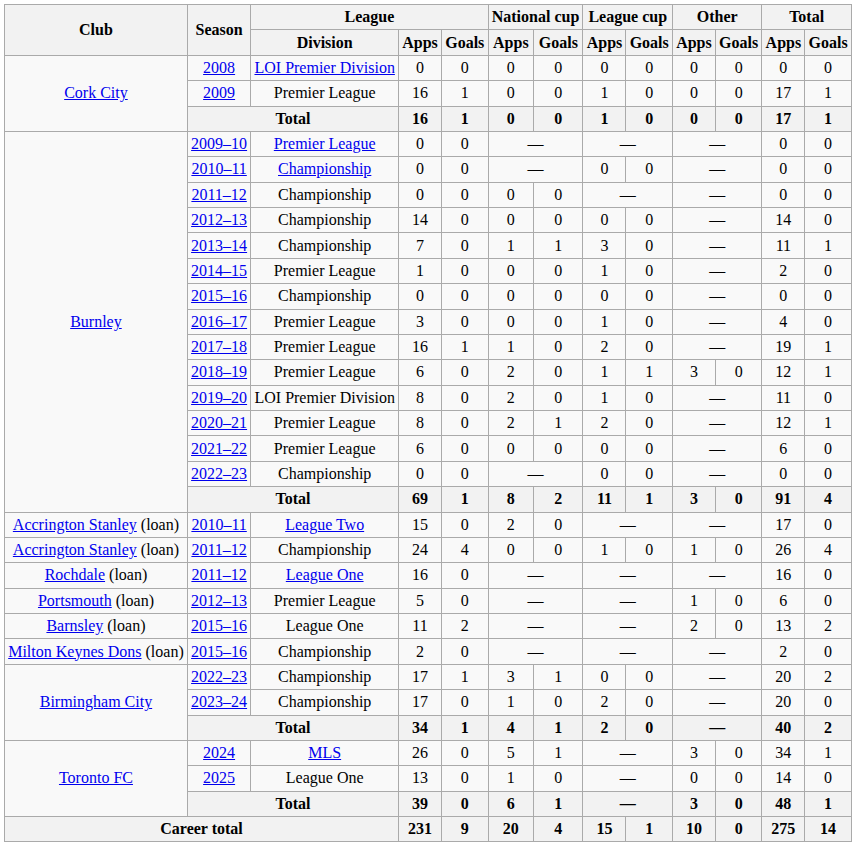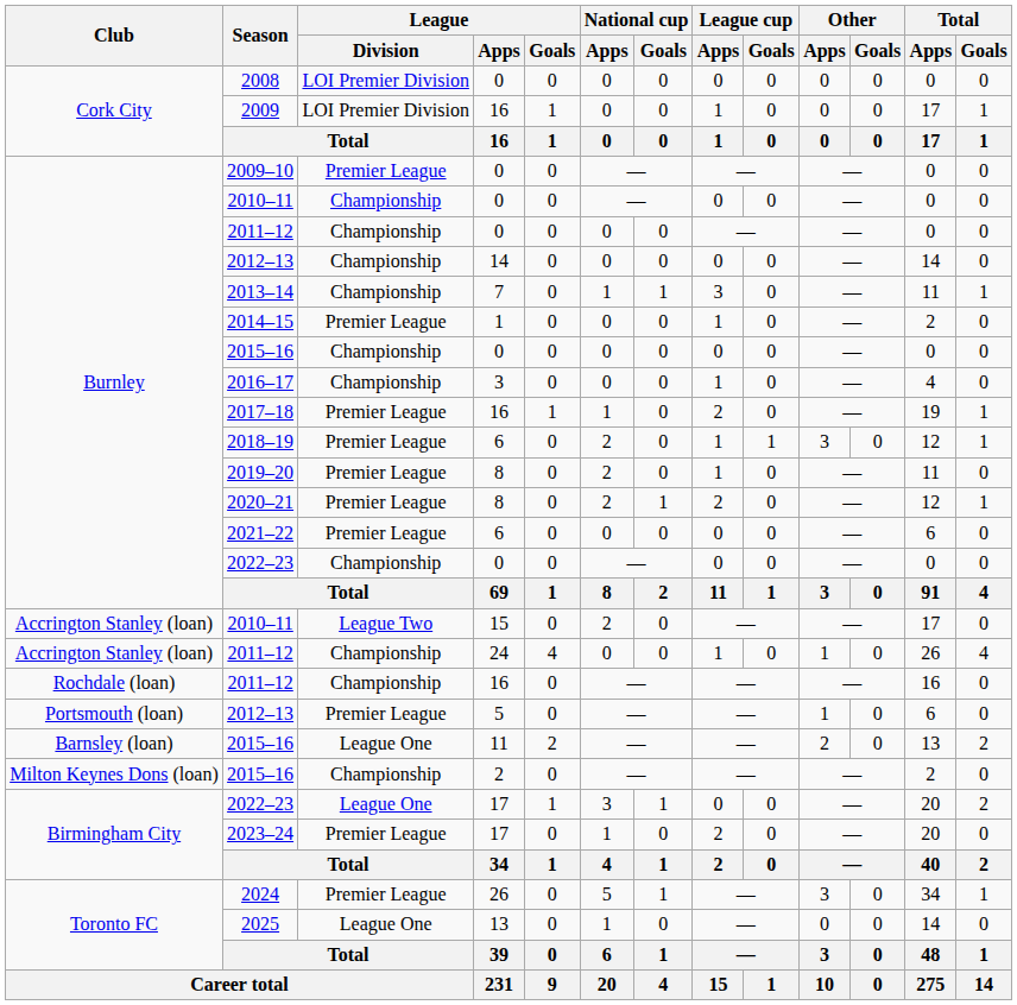 <table class="wikitable" style="text-align: center;">
 <tr>
 <th rowspan="2">Club</th>
 <th rowspan="2">Season</th>
 <th colspan="3">League</th>
 <th colspan="2">National cup</th>
 <th colspan="2">League cup</th>
 <th colspan="2">Other</th>
 <th colspan="2">Total</th>
 </tr>
 <tr>
 <th>Division</th>
 <th>Apps</th>
 <th>Goals</th>
 <th>Apps</th>
 <th>Goals</th>
 <th>Apps</th>
 <th>Goals</th>
 <th>Apps</th>
 <th>Goals</th>
 <th>Apps</th>
 <th>Goals</th>
 </tr>
 <tr>
 <td rowspan="3"><a href='#'>Cork City</a></td>
 <td><a href='#'>2008</a></td>
 <td><a href='#'>LOI Premier Division</a></td>
 <td>0</td>
 <td>0</td>
 <td>0</td>
 <td>0</td>
 <td>0</td>
 <td>0</td>
 <td>0</td>
 <td>0</td>
 <td>0</td>
 <td>0</td>
 </tr>
 <tr>
 <td><a href='#'>2009</a></td>
-<td>Premier League</td>
+<td>LOI Premier Division</td>
 <td>16</td>
 <td>1</td>
 <td>0</td>
 <td>0</td>
 <td>1</td>
 <td>0</td>
 <td>0</td>
 <td>0</td>
 <td>17</td>
 <td>1</td>
 </tr>
 <tr>
 <th colspan="2">Total</th>
 <th>16</th>
 <th>1</th>
 <th>0</th>
 <th>0</th>
 <th>1</th>
 <th>0</th>
 <th>0</th>
 <th>0</th>
 <th>17</th>
 <th>1</th>
 </tr>
 <tr>
 <td rowspan="15"><a href='#'>Burnley</a></td>
 <td><a href='#'>2009–10</a></td>
 <td><a href='#'>Premier League</a></td>
 <td>0</td>
 <td>0</td>
 <td colspan="2">—</td>
 <td colspan="2">—</td>
 <td colspan="2">—</td>
 <td>0</td>
 <td>0</td>
 </tr>
 <tr>
 <td><a href='#'>2010–11</a></td>
 <td><a href='#'>Championship</a></td>
 <td>0</td>
 <td>0</td>
 <td colspan="2">—</td>
 <td>0</td>
 <td>0</td>
 <td colspan="2">—</td>
 <td>0</td>
 <td>0</td>
 </tr>
 <tr>
 <td><a href='#'>2011–12</a></td>
 <td>Championship</td>
 <td>0</td>
 <td>0</td>
 <td>0</td>
 <td>0</td>
 <td colspan="2">—</td>
 <td colspan="2">—</td>
 <td>0</td>
 <td>0</td>
 </tr>
 <tr>
 <td><a href='#'>2012–13</a></td>
 <td>Championship</td>
 <td>14</td>
 <td>0</td>
 <td>0</td>
 <td>0</td>
 <td>0</td>
 <td>0</td>
 <td colspan="2">—</td>
 <td>14</td>
 <td>0</td>
 </tr>
 <tr>
 <td><a href='#'>2013–14</a></td>
 <td>Championship</td>
 <td>7</td>
 <td>0</td>
 <td>1</td>
 <td>1</td>
 <td>3</td>
 <td>0</td>
 <td colspan="2">—</td>
 <td>11</td>
 <td>1</td>
 </tr>
 <tr>
 <td><a href='#'>2014–15</a></td>
 <td>Premier League</td>
 <td>1</td>
 <td>0</td>
 <td>0</td>
 <td>0</td>
 <td>1</td>
 <td>0</td>
 <td colspan="2">—</td>
 <td>2</td>
 <td>0</td>
 </tr>
 <tr>
 <td><a href='#'>2015–16</a></td>
 <td>Championship</td>
 <td>0</td>
 <td>0</td>
 <td>0</td>
 <td>0</td>
 <td>0</td>
 <td>0</td>
 <td colspan="2">—</td>
 <td>0</td>
 <td>0</td>
 </tr>
 <tr>
 <td><a href='#'>2016–17</a></td>
-<td>Premier League</td>
+<td>Championship</td>
 <td>3</td>
 <td>0</td>
 <td>0</td>
 <td>0</td>
 <td>1</td>
 <td>0</td>
 <td colspan="2">—</td>
 <td>4</td>
 <td>0</td>
 </tr>
 <tr>
 <td><a href='#'>2017–18</a></td>
 <td>Premier League</td>
 <td>16</td>
 <td>1</td>
 <td>1</td>
 <td>0</td>
 <td>2</td>
 <td>0</td>
 <td colspan="2">—</td>
 <td>19</td>
 <td>1</td>
 </tr>
 <tr>
 <td><a href='#'>2018–19</a></td>
 <td>Premier League</td>
 <td>6</td>
 <td>0</td>
 <td>2</td>
 <td>0</td>
 <td>1</td>
 <td>1</td>
 <td>3</td>
 <td>0</td>
 <td>12</td>
 <td>1</td>
 </tr>
 <tr>
 <td><a href='#'>2019–20</a></td>
-<td>LOI Premier Division</td>
+<td>Premier League</td>
 <td>8</td>
 <td>0</td>
 <td>2</td>
 <td>0</td>
 <td>1</td>
 <td>0</td>
 <td colspan="2">—</td>
 <td>11</td>
 <td>0</td>
 </tr>
 <tr>
 <td><a href='#'>2020–21</a></td>
 <td>Premier League</td>
 <td>8</td>
 <td>0</td>
 <td>2</td>
 <td>1</td>
 <td>2</td>
 <td>0</td>
 <td colspan="2">—</td>
 <td>12</td>
 <td>1</td>
 </tr>
 <tr>
 <td><a href='#'>2021–22</a></td>
 <td>Premier League</td>
 <td>6</td>
 <td>0</td>
 <td>0</td>
 <td>0</td>
 <td>0</td>
 <td>0</td>
 <td colspan="2">—</td>
 <td>6</td>
 <td>0</td>
 </tr>
 <tr>
 <td><a href='#'>2022–23</a></td>
 <td>Championship</td>
 <td>0</td>
 <td>0</td>
 <td colspan="2">—</td>
 <td>0</td>
 <td>0</td>
 <td colspan="2">—</td>
 <td>0</td>
 <td>0</td>
 </tr>
 <tr>
 <th colspan="2">Total</th>
 <th>69</th>
 <th>1</th>
 <th>8</th>
 <th>2</th>
 <th>11</th>
 <th>1</th>
 <th>3</th>
 <th>0</th>
 <th>91</th>
 <th>4</th>
 </tr>
 <tr>
 <td><a href='#'>Accrington Stanley</a> (loan)</td>
 <td><a href='#'>2010–11</a></td>
 <td><a href='#'>League Two</a></td>
 <td>15</td>
 <td>0</td>
 <td>2</td>
 <td>0</td>
 <td colspan="2">—</td>
 <td colspan="2">—</td>
 <td>17</td>
 <td>0</td>
 </tr>
 <tr>
 <td><a href='#'>Accrington Stanley</a> (loan)</td>
 <td><a href='#'>2011–12</a></td>
 <td>Championship</td>
 <td>24</td>
 <td>4</td>
 <td>0</td>
 <td>0</td>
 <td>1</td>
 <td>0</td>
 <td>1</td>
 <td>0</td>
 <td>26</td>
 <td>4</td>
 </tr>
 <tr>
 <td><a href='#'>Rochdale</a> (loan)</td>
 <td><a href='#'>2011–12</a></td>
-<td><a href='#'>League One</a></td>
+<td>Championship</td>
 <td>16</td>
 <td>0</td>
 <td colspan="2">—</td>
 <td colspan="2">—</td>
 <td colspan="2">—</td>
 <td>16</td>
 <td>0</td>
 </tr>
 <tr>
 <td><a href='#'>Portsmouth</a> (loan)</td>
 <td><a href='#'>2012–13</a></td>
 <td>Premier League</td>
 <td>5</td>
 <td>0</td>
 <td colspan="2">—</td>
 <td colspan="2">—</td>
 <td>1</td>
 <td>0</td>
 <td>6</td>
 <td>0</td>
 </tr>
 <tr>
 <td><a href='#'>Barnsley</a> (loan)</td>
 <td><a href='#'>2015–16</a></td>
 <td>League One</td>
 <td>11</td>
 <td>2</td>
 <td colspan="2">—</td>
 <td colspan="2">—</td>
 <td>2</td>
 <td>0</td>
 <td>13</td>
 <td>2</td>
 </tr>
 <tr>
 <td><a href='#'>Milton Keynes Dons</a> (loan)</td>
 <td><a href='#'>2015–16</a></td>
 <td>Championship</td>
 <td>2</td>
 <td>0</td>
 <td colspan="2">—</td>
 <td colspan="2">—</td>
 <td colspan="2">—</td>
 <td>2</td>
 <td>0</td>
 </tr>
 <tr>
 <td rowspan="3"><a href='#'>Birmingham City</a></td>
 <td><a href='#'>2022–23</a></td>
-<td>Championship</td>
+<td><a href='#'>League One</a></td>
 <td>17</td>
 <td>1</td>
 <td>3</td>
 <td>1</td>
 <td>0</td>
 <td>0</td>
 <td colspan="2">—</td>
 <td>20</td>
 <td>2</td>
 </tr>
 <tr>
 <td><a href='#'>2023–24</a></td>
-<td>Championship</td>
+<td>Premier League</td>
 <td>17</td>
 <td>0</td>
 <td>1</td>
 <td>0</td>
 <td>2</td>
 <td>0</td>
 <td colspan="2">—</td>
 <td>20</td>
 <td>0</td>
 </tr>
 <tr>
 <th colspan="2">Total</th>
 <th>34</th>
 <th>1</th>
 <th>4</th>
 <th>1</th>
 <th>2</th>
 <th>0</th>
 <th colspan="2">—</th>
 <th>40</th>
 <th>2</th>
 </tr>
 <tr>
 <td rowspan="3"><a href='#'>Toronto FC</a></td>
 <td><a href='#'>2024</a></td>
-<td><a href='#'>MLS</a></td>
+<td>Premier League</td>
 <td>26</td>
 <td>0</td>
 <td>5</td>
 <td>1</td>
 <td colspan="2">—</td>
 <td>3</td>
 <td>0</td>
 <td>34</td>
 <td>1</td>
 </tr>
 <tr>
 <td><a href='#'>2025</a></td>
 <td>League One</td>
 <td>13</td>
 <td>0</td>
 <td>1</td>
 <td>0</td>
 <td colspan="2">—</td>
 <td>0</td>
 <td>0</td>
 <td>14</td>
 <td>0</td>
 </tr>
 <tr>
 <th colspan="2">Total</th>
 <th>39</th>
 <th>0</th>
 <th>6</th>
 <th>1</th>
 <th colspan="2">—</th>
 <th>3</th>
 <th>0</th>
 <th>48</th>
 <th>1</th>
 </tr>
 <tr>
 <th colspan="3">Career total</th>
 <th>231</th>
 <th>9</th>
 <th>20</th>
 <th>4</th>
 <th>15</th>
 <th>1</th>
 <th>10</th>
 <th>0</th>
 <th>275</th>
 <th>14</th>
 </tr>
 </table>
